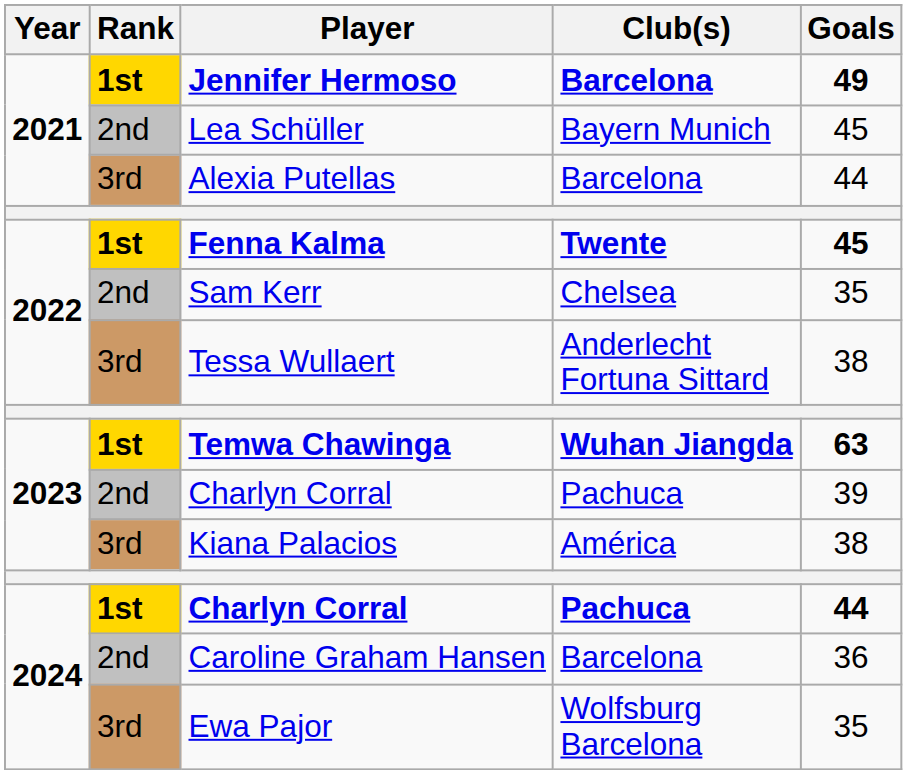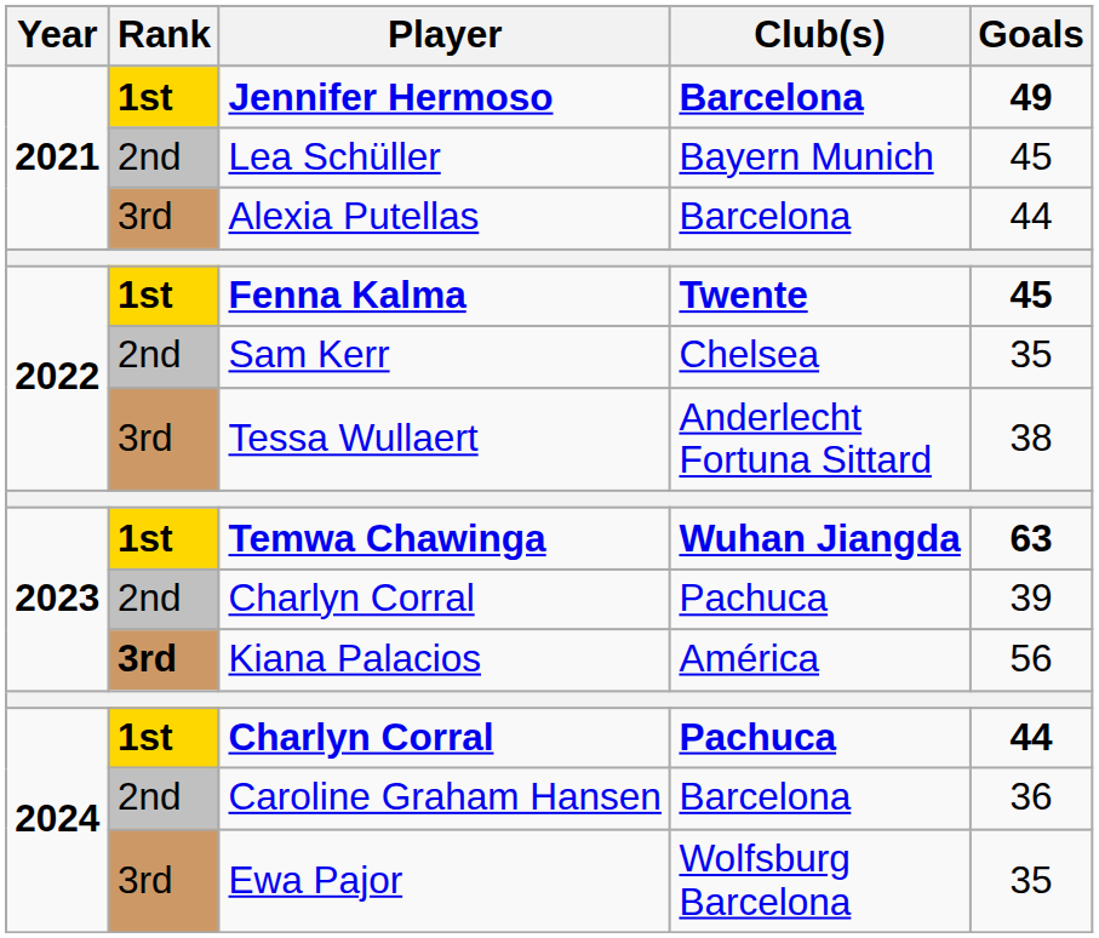 <table class="wikitable">
 <tr>
 <th>Year</th>
 <th>Rank</th>
 <th>Player</th>
 <th>Club(s)</th>
 <th>Goals</th>
 </tr>
 <tr>
 <td rowspan="3"><strong>2021</strong></td>
 <td scope="col" style="background-color: gold"><strong>1st</strong></td>
 <td><strong> <a href='#'>Jennifer Hermoso</a></strong></td>
 <td><strong> <a href='#'>Barcelona</a></strong></td>
 <td align="center"><strong>49</strong></td>
 </tr>
 <tr>
 <td scope="col" style="background-color: silver">2nd</td>
 <td> <a href='#'>Lea Schüller</a></td>
 <td> <a href='#'>Bayern Munich</a></td>
 <td align="center">45</td>
 </tr>
 <tr>
 <td scope="col" style="background-color: #cc9966">3rd</td>
 <td> <a href='#'>Alexia Putellas</a></td>
 <td> <a href='#'>Barcelona</a></td>
 <td align="center">44</td>
 </tr>
 <tr>
 <th colspan="5"></th>
 </tr>
 <tr>
 <td rowspan="3"><strong>2022</strong></td>
 <td scope="col" style="background-color: gold"><strong>1st</strong></td>
 <td><strong> <a href='#'>Fenna Kalma</a></strong></td>
 <td><strong> <a href='#'>Twente</a></strong></td>
 <td align="center"><strong>45</strong></td>
 </tr>
 <tr>
 <td scope="col" style="background-color: silver">2nd</td>
 <td> <a href='#'>Sam Kerr</a></td>
 <td> <a href='#'>Chelsea</a></td>
 <td align="center">35</td>
 </tr>
 <tr>
 <td scope="col" style="background-color: #cc9966">3rd</td>
 <td> <a href='#'>Tessa Wullaert</a></td>
 <td> <a href='#'>Anderlecht</a><br> <a href='#'>Fortuna Sittard</a></td>
 <td align="center">38</td>
 </tr>
 <tr>
 <th colspan="5"></th>
 </tr>
 <tr>
 <td rowspan="3"><strong>2023</strong></td>
 <td scope="col" style="background-color: gold"><strong>1st</strong></td>
 <td><strong> <a href='#'>Temwa Chawinga</a></strong></td>
 <td><strong> <a href='#'>Wuhan Jiangda</a></strong></td>
 <td align="center"><strong>63</strong></td>
 </tr>
 <tr>
 <td scope="col" style="background-color: silver">2nd</td>
 <td> <a href='#'>Charlyn Corral</a></td>
 <td> <a href='#'>Pachuca</a></td>
 <td align="center">39</td>
 </tr>
 <tr>
-<td scope="col" style="background-color: #cc9966">3rd</td>
+<td scope="col" style="background-color: #cc9966"><strong>3rd</strong></td>
 <td> <a href='#'>Kiana Palacios</a></td>
 <td> <a href='#'>América</a></td>
-<td align="center">38</td>
+<td align="center">56</td>
 </tr>
 <tr>
 <th colspan="5"></th>
 </tr>
 <tr>
 <td rowspan="3"><strong>2024</strong></td>
 <td scope="col" style="background-color: gold"><strong>1st</strong></td>
 <td><strong> <a href='#'>Charlyn Corral</a></strong></td>
 <td><strong> <a href='#'>Pachuca</a></strong></td>
 <td align="center"><strong>44</strong></td>
 </tr>
 <tr>
 <td scope="col" style="background-color: silver">2nd</td>
 <td> <a href='#'>Caroline Graham Hansen</a></td>
 <td> <a href='#'>Barcelona</a></td>
 <td align="center">36</td>
 </tr>
 <tr>
 <td scope="col" style="background-color: #cc9966">3rd</td>
 <td> <a href='#'>Ewa Pajor</a></td>
 <td> <a href='#'>Wolfsburg</a><br> <a href='#'>Barcelona</a></td>
 <td align="center">35</td>
 </tr>
 </table>
